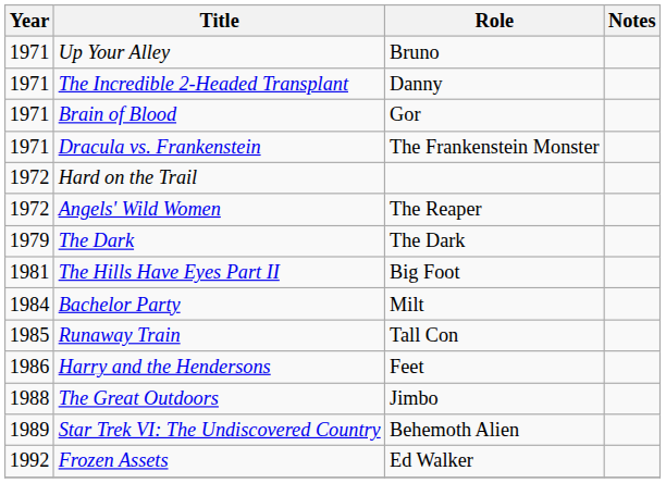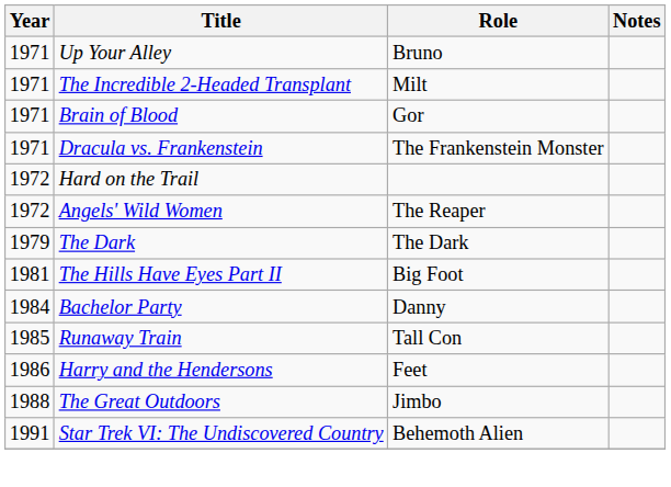 <table class="wikitable">
 <tr>
 <th>Year</th>
 <th>Title</th>
 <th>Role</th>
 <th>Notes</th>
 </tr>
 <tr>
 <td>1971</td>
 <td><em>Up Your Alley</em></td>
 <td>Bruno</td>
 <td></td>
 </tr>
 <tr>
 <td>1971</td>
 <td><em><a href='#'>The Incredible 2-Headed Transplant</a></em></td>
-<td>Danny</td>
+<td>Milt</td>
 <td></td>
 </tr>
 <tr>
 <td>1971</td>
 <td><em><a href='#'>Brain of Blood</a></em></td>
 <td>Gor</td>
 <td></td>
 </tr>
 <tr>
 <td>1971</td>
 <td><em><a href='#'>Dracula vs. Frankenstein</a></em></td>
 <td>The Frankenstein Monster</td>
 <td></td>
 </tr>
 <tr>
 <td>1972</td>
 <td><em>Hard on the Trail</em></td>
 <td></td>
 <td></td>
 </tr>
 <tr>
 <td>1972</td>
 <td><em><a href='#'>Angels' Wild Women</a></em></td>
 <td>The Reaper</td>
 <td></td>
 </tr>
 <tr>
 <td>1979</td>
 <td><em><a href='#'>The Dark</a></em></td>
 <td>The Dark</td>
 <td></td>
 </tr>
 <tr>
 <td>1981</td>
 <td><em><a href='#'>The Hills Have Eyes Part II</a></em></td>
 <td>Big Foot</td>
 <td></td>
 </tr>
 <tr>
 <td>1984</td>
 <td><em><a href='#'>Bachelor Party</a></em></td>
-<td>Milt</td>
+<td>Danny</td>
 <td></td>
 </tr>
 <tr>
 <td>1985</td>
 <td><em><a href='#'>Runaway Train</a></em></td>
 <td>Tall Con</td>
 <td></td>
 </tr>
 <tr>
 <td>1986</td>
 <td><em><a href='#'>Harry and the Hendersons</a></em></td>
 <td>Feet</td>
 <td></td>
 </tr>
 <tr>
 <td>1988</td>
 <td><em><a href='#'>The Great Outdoors</a></em></td>
 <td>Jimbo</td>
 <td></td>
 </tr>
 <tr>
-<td>1989</td>
+<td>1991</td>
 <td><em><a href='#'>Star Trek VI: The Undiscovered Country</a></em></td>
 <td>Behemoth Alien</td>
 <td></td>
 </tr>
 <tr>
-<td>1992</td>
-<td><em><a href='#'>Frozen Assets</a></em></td>
-<td>Ed Walker</td>
-<td></td>
-</tr>
-<tr>
 </tr>
 </table>
